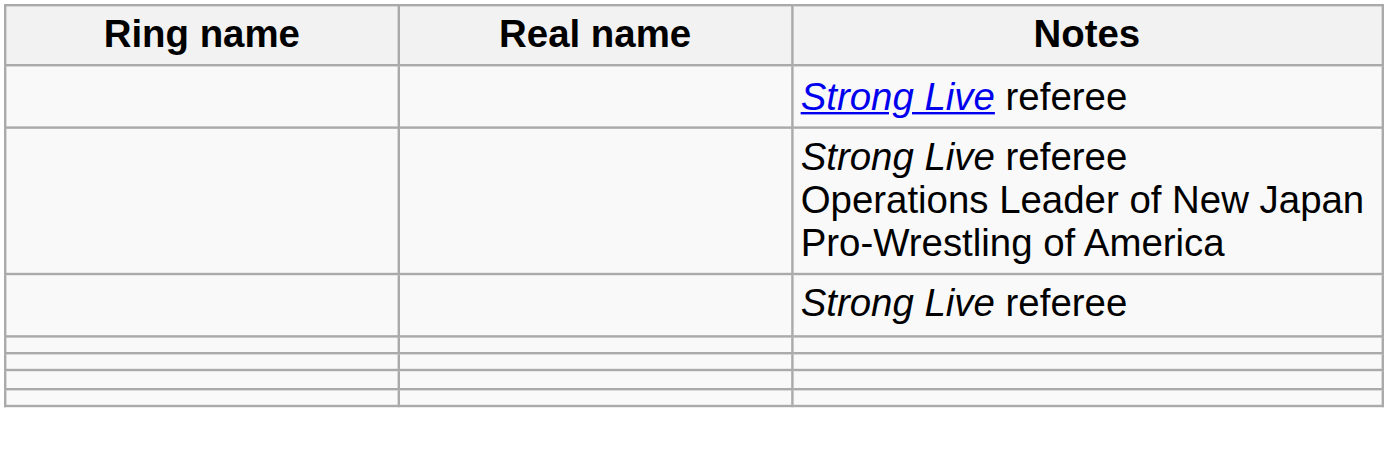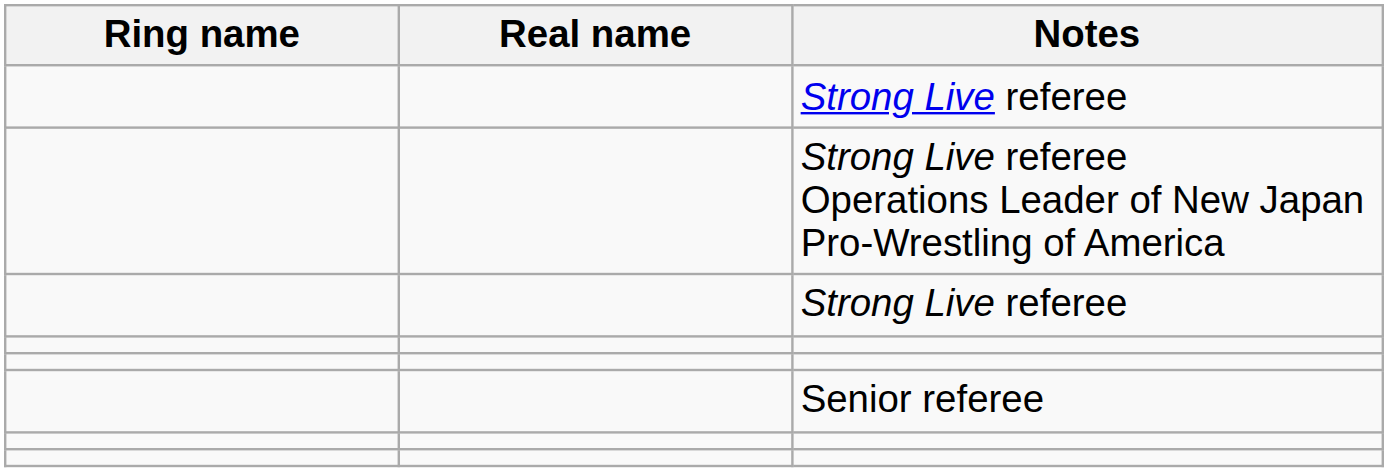 <table class="wikitable sortable" style="width:65%;">
 <tr>
 <th width=20%>Ring name</th>
 <th width=20%>Real name</th>
 <th width=30%>Notes</th>
 </tr>
 <tr>
 <td></td>
 <td></td>
 <td><em><a href='#'>Strong Live</a></em> referee</td>
 </tr>
 <tr>
 <td></td>
 <td></td>
 <td><em>Strong Live</em> referee<br>Operations Leader of New Japan Pro-Wrestling of America</td>
 </tr>
 <tr>
 <td></td>
 <td></td>
 <td><em>Strong Live</em> referee</td>
 </tr>
 <tr>
 <td></td>
 <td></td>
 <td></td>
 </tr>
 <tr>
 <td></td>
 <td></td>
 <td></td>
 </tr>
 <tr>
 <td></td>
 <td></td>
+<td>Senior referee</td>
+</tr>
+<tr>
+<td></td>
+<td></td>
 <td></td>
 </tr>
 <tr>
 <td></td>
 <td></td>
 <td></td>
 </tr>
 </table>
